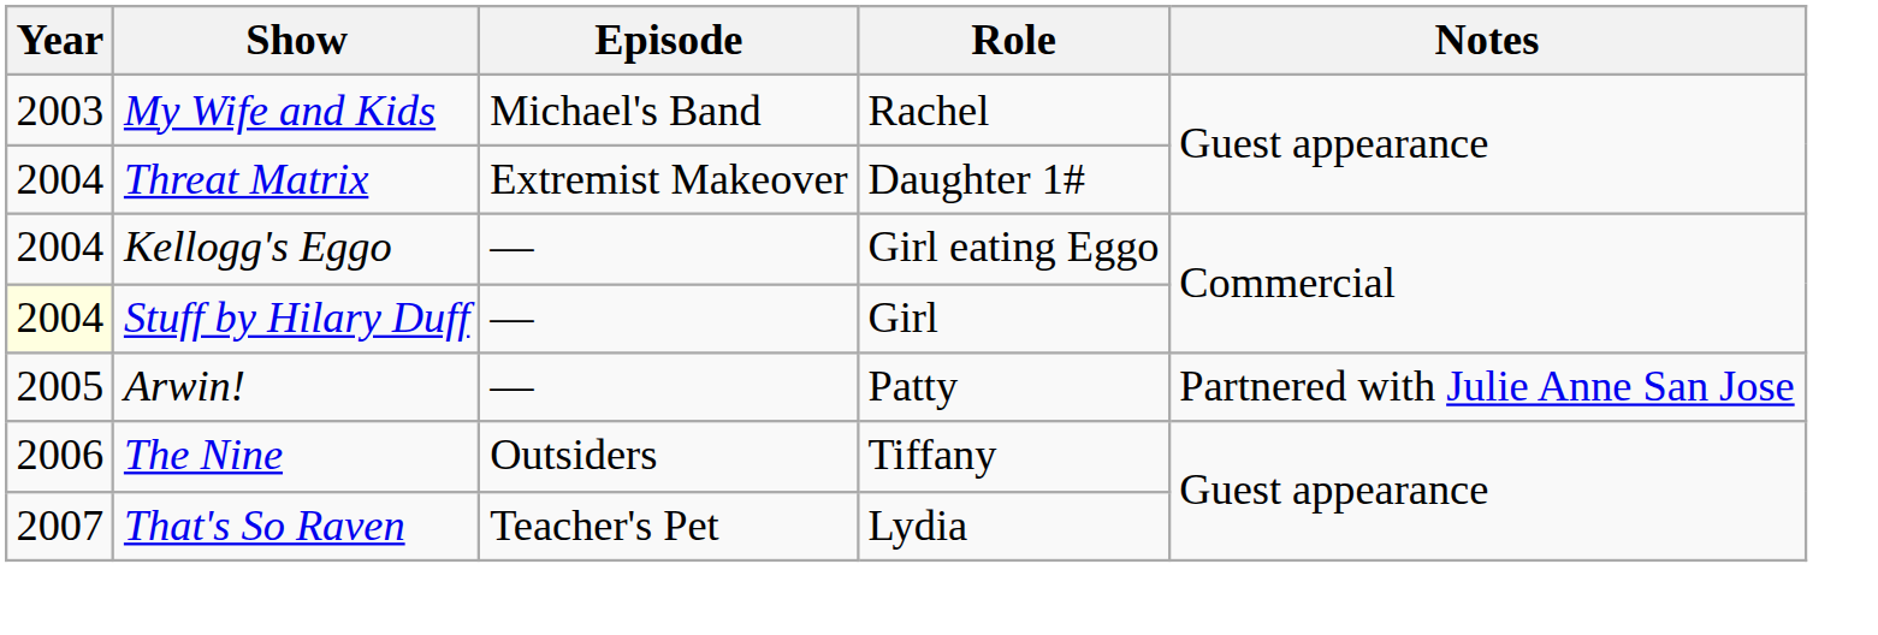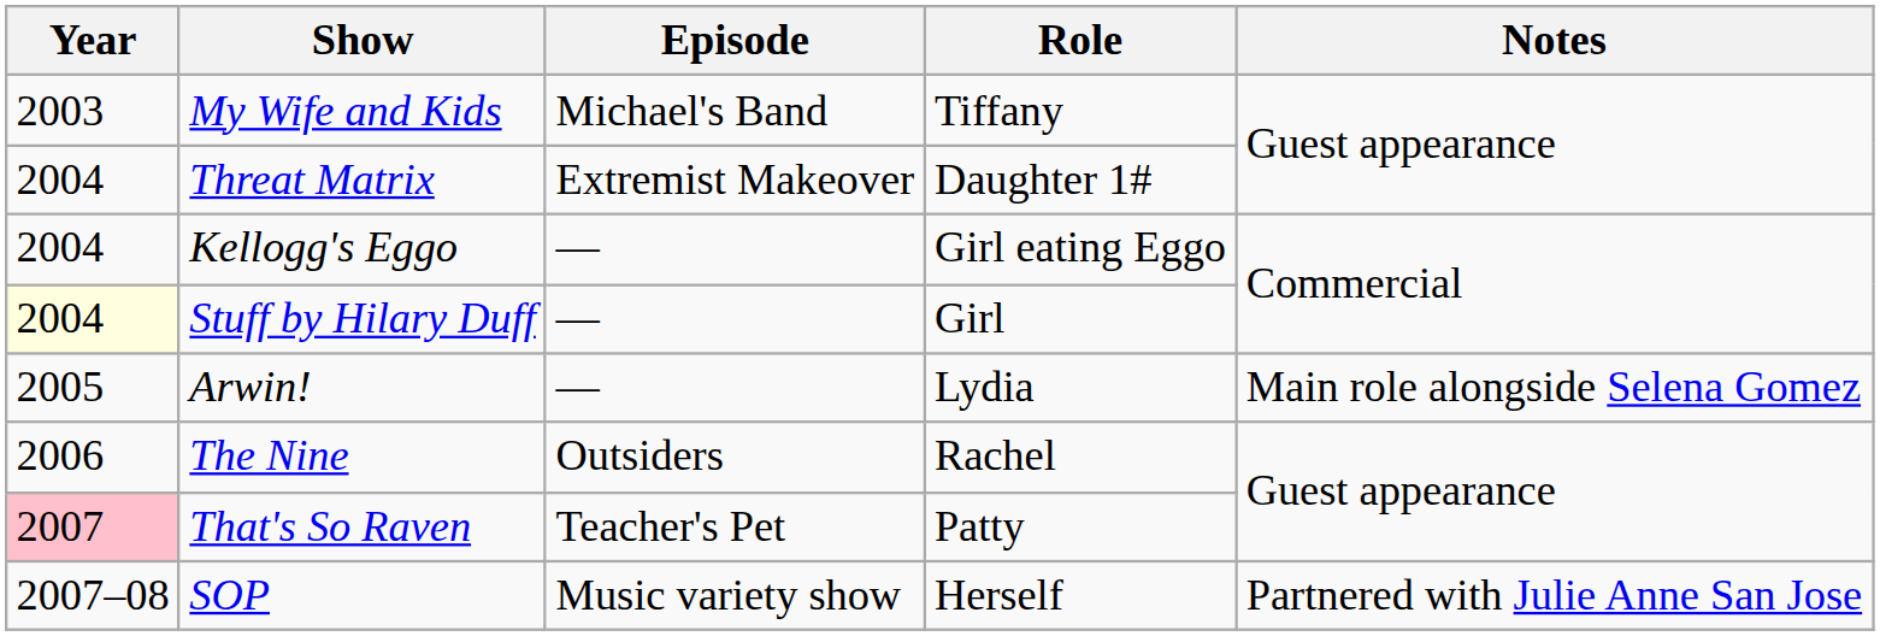 <table class="wikitable">
 <tr>
 <th>Year</th>
 <th>Show</th>
 <th>Episode</th>
 <th>Role</th>
 <th>Notes</th>
 </tr>
 <tr>
 <td>2003</td>
 <td><em><a href='#'>My Wife and Kids</a></em></td>
 <td>Michael's Band</td>
-<td>Rachel</td>
+<td>Tiffany</td>
 <td rowspan="2">Guest appearance</td>
 </tr>
 <tr>
 <td>2004</td>
 <td><em><a href='#'>Threat Matrix</a></em></td>
 <td>Extremist Makeover</td>
 <td>Daughter 1#</td>
 </tr>
 <tr>
 <td>2004</td>
 <td><em>Kellogg's Eggo</em></td>
 <td>—</td>
 <td>Girl eating Eggo</td>
 <td rowspan="2">Commercial</td>
 </tr>
 <tr>
 <td style="background: lightyellow;">2004</td>
 <td><em><a href='#'>Stuff by Hilary Duff</a></em></td>
 <td>—</td>
 <td>Girl</td>
 </tr>
 <tr>
 <td>2005</td>
 <td><em>Arwin!</em></td>
 <td>—</td>
-<td>Patty</td>
-<td>Partnered with <a href='#'>Julie Anne San Jose</a></td>
+<td>Lydia</td>
+<td>Main role alongside <a href='#'>Selena Gomez</a></td>
 </tr>
 <tr>
 <td>2006</td>
 <td><em><a href='#'>The Nine</a></em></td>
 <td>Outsiders</td>
-<td>Tiffany</td>
+<td>Rachel</td>
 <td rowspan="2">Guest appearance</td>
 </tr>
 <tr>
-<td>2007</td>
+<td style="background: pink;">2007</td>
 <td><em><a href='#'>That's So Raven</a></em></td>
 <td>Teacher's Pet</td>
-<td>Lydia</td>
+<td>Patty</td>
+</tr>
+<tr>
+<td>2007–08</td>
+<td><em><a href='#'>SOP</a></em></td>
+<td>Music variety show</td>
+<td>Herself</td>
+<td>Partnered with <a href='#'>Julie Anne San Jose</a></td>
 </tr>
 </table>
